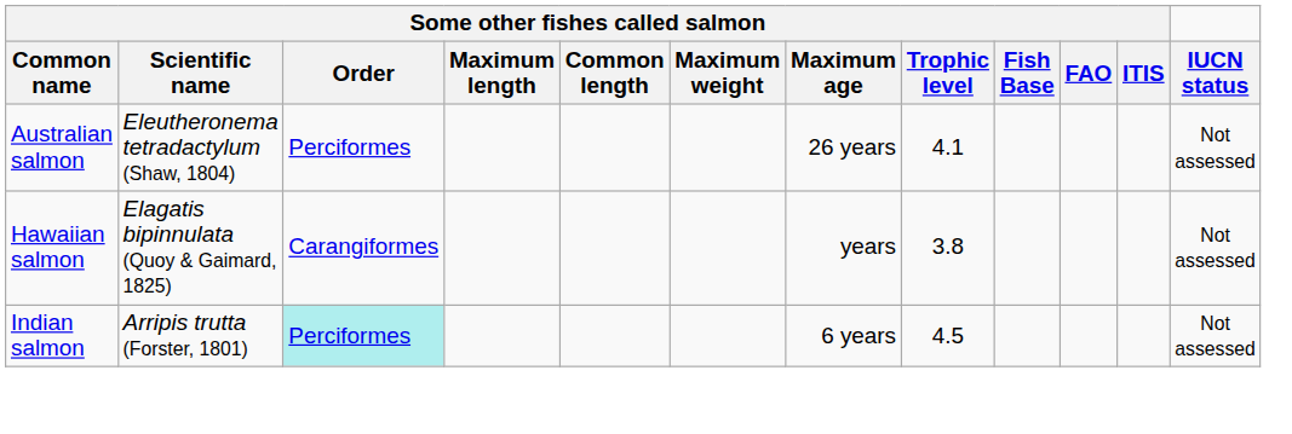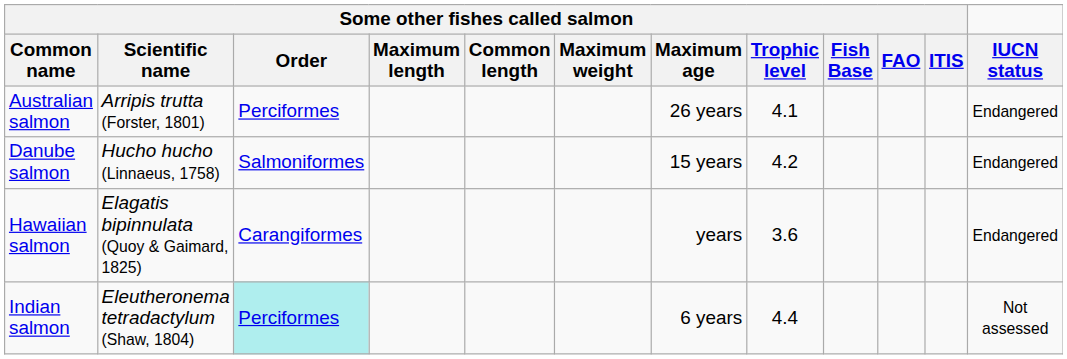 <table class="wikitable collapsible">
 <tr>
 <th colspan="11">Some other fishes called salmon</th>
 </tr>
 <tr>
 <th>Common name</th>
 <th>Scientific name</th>
 <th>Order</th>
 <th>Maximum<br>length</th>
 <th>Common<br>length</th>
 <th>Maximum<br>weight</th>
 <th>Maximum<br>age</th>
 <th><a href='#'>Trophic<br>level</a></th>
 <th><a href='#'>Fish<br>Base</a></th>
 <th><a href='#'>FAO</a></th>
 <th><a href='#'>ITIS</a></th>
 <th><a href='#'>IUCN status</a></th>
 </tr>
 <tr>
 <td><a href='#'>Australian salmon</a></td>
-<td><em>Eleutheronema tetradactylum</em> <small>(Shaw, 1804)</small></td>
+<td><em>Arripis trutta</em> <small>(Forster, 1801)</small></td>
 <td><a href='#'>Perciformes</a></td>
 <td style="text-align:right;"></td>
 <td style="text-align:right;"></td>
 <td style="text-align:right;"></td>
 <td style="text-align:right;">26 years</td>
 <td style="text-align:center;">4.1</td>
 <td style="text-align:center;"></td>
 <td style="text-align:center;"></td>
 <td style="text-align:center;"></td>
-<td style="text-align:center;"><small>Not assessed</small></td>
+<td> <small>Endangered</small></td>
+</tr>
+<tr>
+<td><a href='#'>Danube salmon</a></td>
+<td><em>Hucho hucho</em> <small>(Linnaeus, 1758)</small></td>
+<td><a href='#'>Salmoniformes</a></td>
+<td style="text-align:right;"></td>
+<td style="text-align:right;"></td>
+<td style="text-align:right;"></td>
+<td style="text-align:right;">15 years</td>
+<td style="text-align:center;">4.2</td>
+<td style="text-align:center;"></td>
+<td style="text-align:center;"></td>
+<td style="text-align:center;"></td>
+<td> <small>Endangered</small></td>
 </tr>
 <tr>
 <td><a href='#'>Hawaiian salmon</a></td>
 <td><em>Elagatis bipinnulata</em> <small>(Quoy & Gaimard, 1825)</small></td>
 <td><a href='#'>Carangiformes</a></td>
 <td style="text-align:right;"></td>
 <td style="text-align:right;"></td>
 <td style="text-align:right;"></td>
 <td style="text-align:right;">years</td>
-<td style="text-align:center;">3.8</td>
+<td style="text-align:center;">3.6</td>
 <td style="text-align:center;"></td>
 <td style="text-align:center;"></td>
 <td style="text-align:center;"></td>
-<td style="text-align:center;"><small>Not assessed</small></td>
+<td> <small>Endangered</small></td>
 </tr>
 <tr>
 <td><a href='#'>Indian salmon</a></td>
-<td><em>Arripis trutta</em> <small>(Forster, 1801)</small></td>
+<td><em>Eleutheronema tetradactylum</em> <small>(Shaw, 1804)</small></td>
 <td style="background: paleturquoise;"><a href='#'>Perciformes</a></td>
 <td style="text-align:right;"></td>
 <td style="text-align:right;"></td>
 <td style="text-align:right;"></td>
 <td style="text-align:right;">6 years</td>
-<td style="text-align:center;">4.5</td>
+<td style="text-align:center;">4.4</td>
 <td style="text-align:center;"></td>
 <td style="text-align:center;"></td>
 <td style="text-align:center;"></td>
 <td style="text-align:center;"><small>Not assessed</small></td>
 </tr>
 </table>
